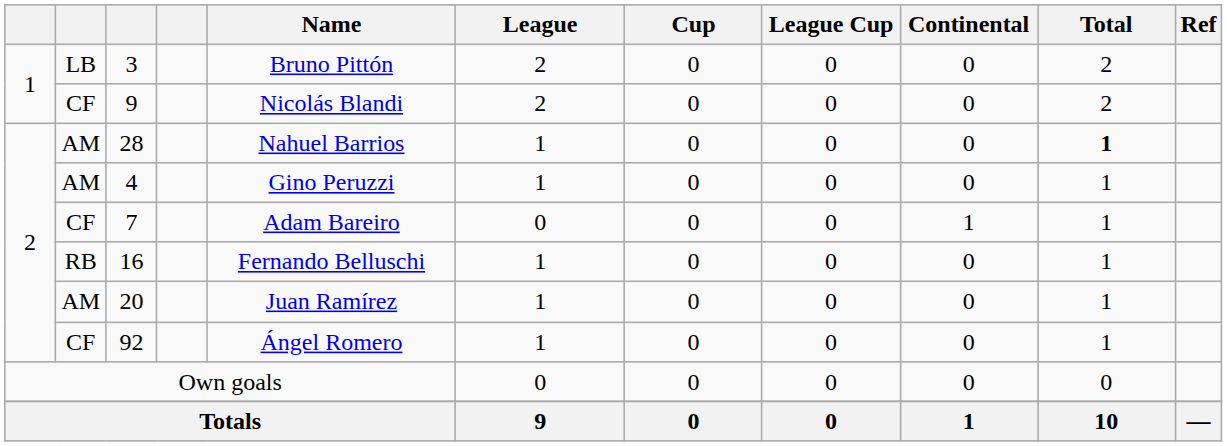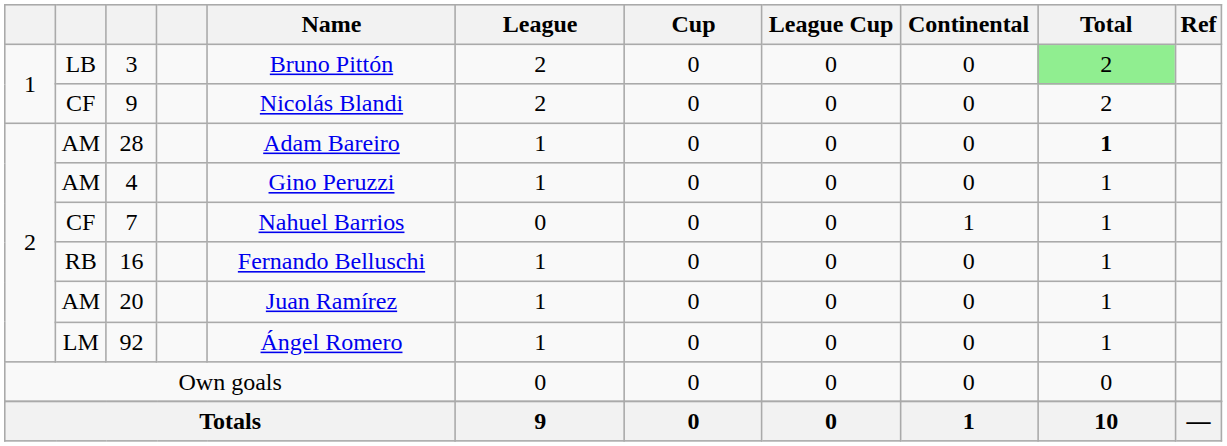 <table class="wikitable sortable" style="font-size: 95%; text-align: center;">
 <tr>
 <th style="width:25px; background:#; color:;"></th>
 <th style="width:25px; background:#; color:;"></th>
 <th style="width:25px; background:#; color:;"></th>
 <th style="width:25px; background:#; color:;"></th>
 <th style="width:150px; background:#; color:;">Name</th>
 <th style="width:100px; background:#; color:;">League</th>
 <th style="width:80px; background:#; color:;">Cup</th>
 <th style="width:80px; background:#; color:;">League Cup</th>
 <th style="width:80px; background:#; color:;">Continental</th>
 <th style="width:80px; background:#; color:;"><strong>Total</strong></th>
 <th style="width:10px; background:#; color:;"><strong>Ref</strong></th>
 </tr>
 <tr>
 <td rowspan=2>1</td>
 <td>LB</td>
 <td>3</td>
 <td></td>
 <td data-sort-value="Pittón, Bruno"><a href='#'>Bruno Pittón</a></td>
 <td>2</td>
 <td>0</td>
 <td>0</td>
 <td>0</td>
-<td>2</td>
+<td style="background: lightgreen;">2</td>
 <td></td>
 </tr>
 <tr>
 <td>CF</td>
 <td>9</td>
 <td></td>
 <td data-sort-value="Blandi, Nicolás"><a href='#'>Nicolás Blandi</a></td>
 <td>2</td>
 <td>0</td>
 <td>0</td>
 <td>0</td>
 <td>2</td>
 <td></td>
 </tr>
 <tr>
 <td rowspan=6>2</td>
 <td>AM</td>
 <td>28</td>
 <td></td>
-<td data-sort-value="Barrios, Nahuel"><a href='#'>Nahuel Barrios</a></td>
+<td data-sort-value="Bareiro, Adam"><a href='#'>Adam Bareiro</a></td>
 <td>1</td>
 <td>0</td>
 <td>0</td>
 <td>0</td>
 <td><strong>1</strong></td>
 <td></td>
 </tr>
 <tr>
 <td>AM</td>
 <td>4</td>
 <td></td>
 <td data-sort-value="Peruzzi, Gino"><a href='#'>Gino Peruzzi</a></td>
 <td>1</td>
 <td>0</td>
 <td>0</td>
 <td>0</td>
 <td>1</td>
 <td></td>
 </tr>
 <tr>
 <td>CF</td>
 <td>7</td>
 <td></td>
-<td data-sort-value="Bareiro, Adam"><a href='#'>Adam Bareiro</a></td>
+<td data-sort-value="Barrios, Nahuel"><a href='#'>Nahuel Barrios</a></td>
 <td>0</td>
 <td>0</td>
 <td>0</td>
 <td>1</td>
 <td>1</td>
 <td></td>
 </tr>
 <tr>
 <td>RB</td>
 <td>16</td>
 <td></td>
 <td data-sort-value="Belluschi, Fernando"><a href='#'>Fernando Belluschi</a></td>
 <td>1</td>
 <td>0</td>
 <td>0</td>
 <td>0</td>
 <td>1</td>
 <td></td>
 </tr>
 <tr>
 <td>AM</td>
 <td>20</td>
 <td></td>
 <td data-sort-value="Ramírez, Juan"><a href='#'>Juan Ramírez</a></td>
 <td>1</td>
 <td>0</td>
 <td>0</td>
 <td>0</td>
 <td>1</td>
 <td></td>
 </tr>
 <tr>
-<td>CF</td>
+<td>LM</td>
 <td>92</td>
 <td></td>
 <td data-sort-value="Romero, Ángel"><a href='#'>Ángel Romero</a></td>
 <td>1</td>
 <td>0</td>
 <td>0</td>
 <td>0</td>
 <td>1</td>
 <td></td>
 </tr>
 <tr>
 <td colspan="5">Own goals</td>
 <td>0</td>
 <td>0</td>
 <td>0</td>
 <td>0</td>
 <td>0</td>
 <td></td>
 </tr>
 <tr>
 </tr>
 <tr class="sortbottom">
 </tr>
 <tr class="sortbottom">
 <th colspan=5><strong>Totals</strong></th>
 <th><strong>9</strong></th>
 <th><strong>0</strong></th>
 <th><strong>0</strong></th>
 <th><strong>1</strong></th>
 <th><strong>10</strong></th>
 <th><strong>—</strong></th>
 </tr>
 </table>
